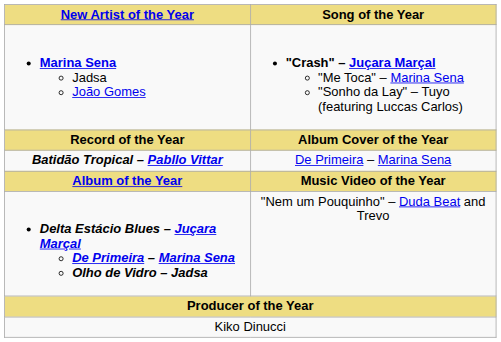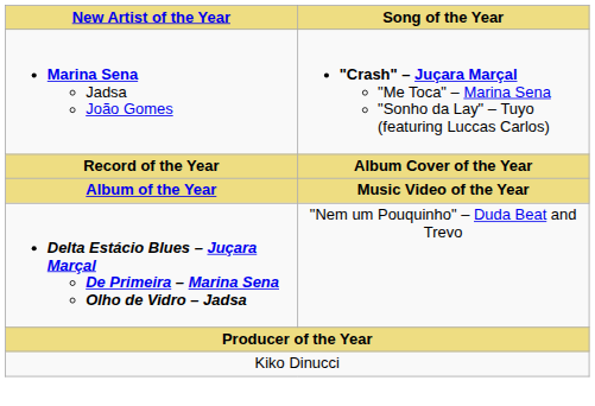 <table class="wikitable">
 <tr>
 <th style="background:#EEDD82;width:50%"><a href='#'>New Artist of the Year</a></th>
 <th style="background:#EEDD82;width:50%">Song of the Year</th>
 </tr>
 <tr>
 <td valign="top"><br><ul><li><strong><a href='#'>Marina Sena</a></strong><ul><li>Jadsa</li><li><a href='#'>João Gomes</a></li></ul></li></ul></td>
 <td valign="top"><br><ul><li><strong>"Crash" – <a href='#'>Juçara Marçal</a></strong><ul><li>"Me Toca" – <a href='#'>Marina Sena</a></li><li>"Sonho da Lay" – Tuyo (featuring Luccas Carlos)</li></ul></li></ul></td>
 </tr>
 <tr>
 <th style="background:#EEDD82;width:50%">Record of the Year</th>
 <th style="background:#EEDD82;width:50%">Album Cover of the Year</th>
-</tr>
-<tr>
-<td valign="top" align="center"><strong><em>Batidão Tropical<em> – <a href='#'>Pabllo Vittar</a><strong></td>
-<td valign="top" align="center"></em></strong><a href='#'>De Primeira</a></em> – <a href='#'>Marina Sena</a></strong></td>
 </tr>
 <tr>
 <th style="background:#EEDD82;width:50%"><a href='#'>Album of the Year</a></th>
 <th style="background:#EEDD82;width:50%">Music Video of the Year</th>
 </tr>
 <tr>
 <td valign="top"><br><ul><li><strong><em>Delta Estácio Blues<em> – <a href='#'>Juçara Marçal</a><strong><ul><li></em><a href='#'>De Primeira</a><em> – <a href='#'>Marina Sena</a></li><li></em>Olho de Vidro<em> – Jadsa</li></ul></li></ul></td>
 <td valign="top" align="center"></strong>"Nem um Pouquinho" – <a href='#'>Duda Beat</a> and Trevo<strong></td>
 </tr>
 <tr>
 <th colspan="2" style="background:#EEDD82; width:50%">Producer of the Year</th>
 </tr>
 <tr>
 <td colspan="2" style="vertical-align:top;" align="center"></strong>Kiko Dinucci<strong></td>
 </tr>
 </table>
